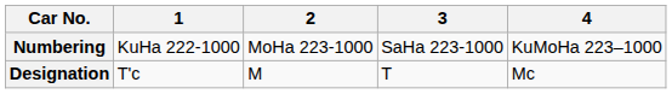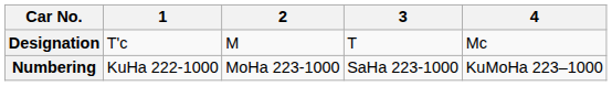 <table class="wikitable">
 <tr>
 <th>Car No.</th>
 <th>1</th>
 <th>2</th>
 <th>3</th>
 <th>4</th>
 </tr>
 <tr>
+<th>Designation</th>
+<td>T'c</td>
+<td>M</td>
+<td>T</td>
+<td>Mc</td>
+</tr>
+<tr>
 <th>Numbering</th>
 <td>KuHa 222-1000</td>
 <td>MoHa 223-1000</td>
 <td>SaHa 223-1000</td>
 <td>KuMoHa 223–1000</td>
 </tr>
-<tr>
-<th>Designation</th>
-<td>T'c</td>
-<td>M</td>
-<td>T</td>
-<td>Mc</td>
-</tr>
 </table>
